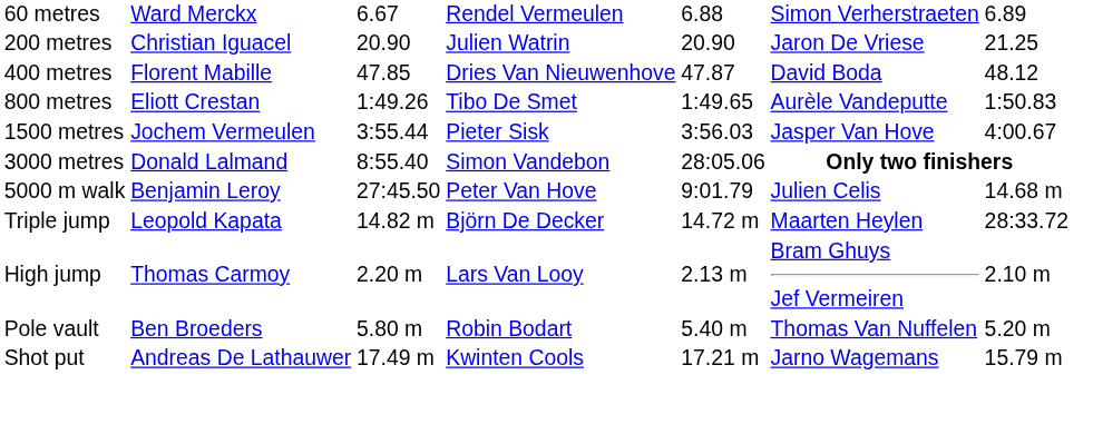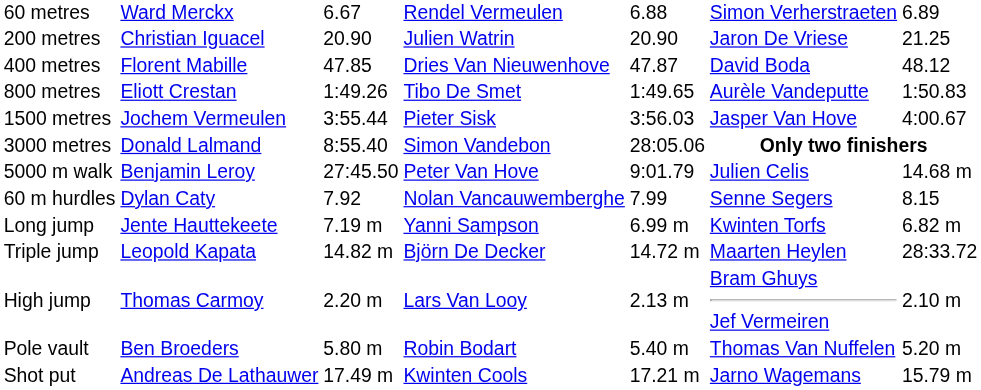 <table>
 <tr>
 <td>60 metres</td>
 <td><a href='#'>Ward Merckx</a></td>
 <td>6.67</td>
 <td><a href='#'>Rendel Vermeulen</a></td>
 <td>6.88</td>
 <td><a href='#'>Simon Verherstraeten</a></td>
 <td>6.89</td>
 </tr>
 <tr>
 <td>200 metres</td>
 <td><a href='#'>Christian Iguacel</a></td>
 <td>20.90</td>
 <td><a href='#'>Julien Watrin</a></td>
 <td>20.90</td>
 <td><a href='#'>Jaron De Vriese</a></td>
 <td>21.25</td>
 </tr>
 <tr>
 <td>400 metres</td>
 <td><a href='#'>Florent Mabille</a></td>
 <td>47.85</td>
 <td><a href='#'>Dries Van Nieuwenhove</a></td>
 <td>47.87</td>
 <td><a href='#'>David Boda</a></td>
 <td>48.12</td>
 </tr>
 <tr>
 <td>800 metres</td>
 <td><a href='#'>Eliott Crestan</a></td>
 <td>1:49.26</td>
 <td><a href='#'>Tibo De Smet</a></td>
 <td>1:49.65</td>
 <td><a href='#'>Aurèle Vandeputte</a></td>
 <td>1:50.83</td>
 </tr>
 <tr>
 <td>1500 metres</td>
 <td><a href='#'>Jochem Vermeulen</a></td>
 <td>3:55.44</td>
 <td><a href='#'>Pieter Sisk</a></td>
 <td>3:56.03</td>
 <td><a href='#'>Jasper Van Hove</a></td>
 <td>4:00.67</td>
 </tr>
 <tr>
 <td>3000 metres</td>
 <td><a href='#'>Donald Lalmand</a></td>
 <td>8:55.40</td>
 <td><a href='#'>Simon Vandebon</a></td>
 <td>28:05.06</td>
 <th colspan=2>Only two finishers</th>
 </tr>
 <tr>
 <td>5000 m walk</td>
 <td><a href='#'>Benjamin Leroy</a></td>
 <td>27:45.50</td>
 <td><a href='#'>Peter Van Hove</a></td>
 <td>9:01.79</td>
 <td><a href='#'>Julien Celis</a></td>
 <td>14.68 m</td>
 </tr>
 <tr>
+<td>60 m hurdles</td>
+<td><a href='#'>Dylan Caty</a></td>
+<td>7.92</td>
+<td><a href='#'>Nolan Vancauwemberghe</a></td>
+<td>7.99</td>
+<td><a href='#'>Senne Segers</a></td>
+<td>8.15</td>
+</tr>
+<tr>
+<td>Long jump</td>
+<td><a href='#'>Jente Hauttekeete</a></td>
+<td>7.19 m</td>
+<td><a href='#'>Yanni Sampson</a></td>
+<td>6.99 m</td>
+<td><a href='#'>Kwinten Torfs</a></td>
+<td>6.82 m</td>
+</tr>
+<tr>
 <td>Triple jump</td>
 <td><a href='#'>Leopold Kapata</a></td>
 <td>14.82 m</td>
 <td><a href='#'>Björn De Decker</a></td>
 <td>14.72 m</td>
 <td><a href='#'>Maarten Heylen</a></td>
 <td>28:33.72</td>
 </tr>
 <tr>
 <td>High jump</td>
 <td><a href='#'>Thomas Carmoy</a></td>
 <td>2.20 m</td>
 <td><a href='#'>Lars Van Looy</a></td>
 <td>2.13 m</td>
 <td><a href='#'>Bram Ghuys</a><hr><a href='#'>Jef Vermeiren</a></td>
 <td>2.10 m</td>
 </tr>
 <tr>
 <td>Pole vault</td>
 <td><a href='#'>Ben Broeders</a></td>
 <td>5.80 m</td>
 <td><a href='#'>Robin Bodart</a></td>
 <td>5.40 m</td>
 <td><a href='#'>Thomas Van Nuffelen</a></td>
 <td>5.20 m</td>
 </tr>
 <tr>
 <td>Shot put</td>
 <td><a href='#'>Andreas De Lathauwer</a></td>
 <td>17.49 m</td>
 <td><a href='#'>Kwinten Cools</a></td>
 <td>17.21 m</td>
 <td><a href='#'>Jarno Wagemans</a></td>
 <td>15.79 m</td>
 </tr>
 </table>
